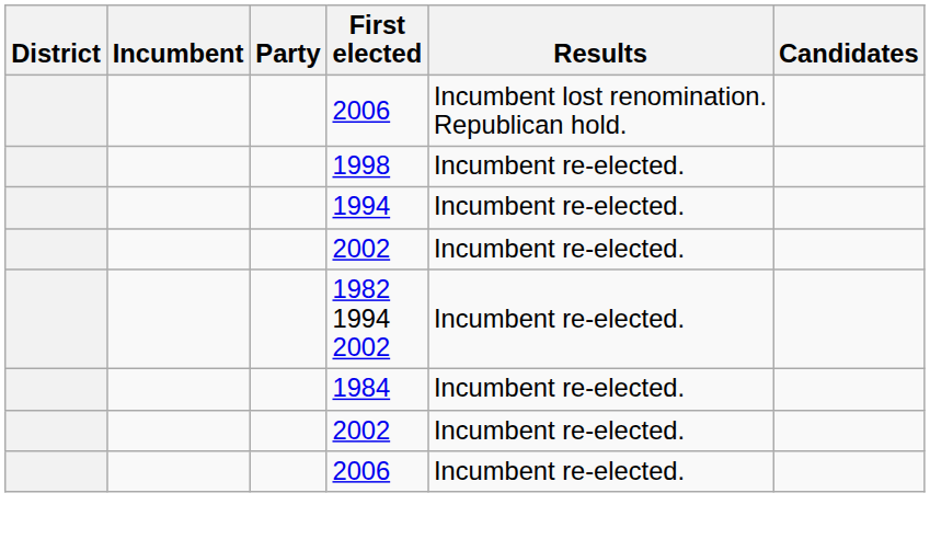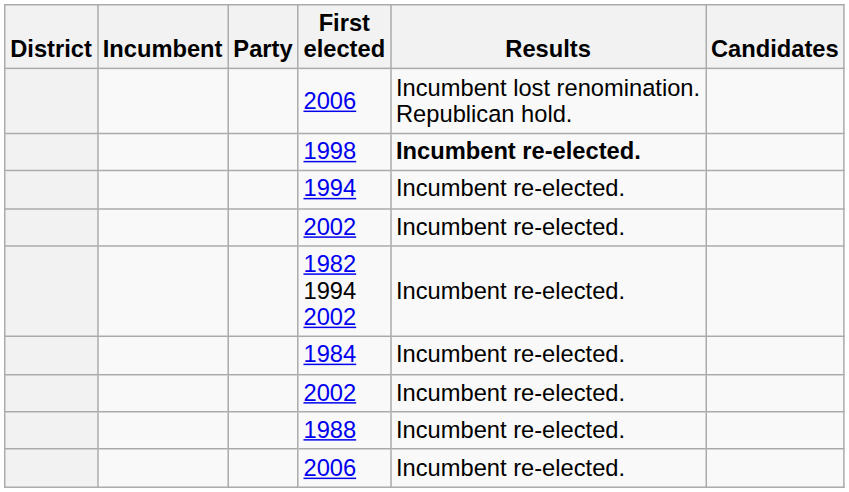 <table class="wikitable sortable">
 <tr valign=bottom>
 <th>District</th>
 <th>Incumbent</th>
 <th>Party</th>
 <th>First<br>elected</th>
 <th>Results</th>
 <th>Candidates</th>
 </tr>
 <tr>
 <th></th>
 <td></td>
 <td></td>
 <td><a href='#'>2006</a></td>
 <td>Incumbent lost renomination.<br>Republican hold.</td>
 <td nowrap></td>
 </tr>
 <tr>
 <th></th>
 <td></td>
 <td></td>
 <td><a href='#'>1998</a></td>
-<td>Incumbent re-elected.</td>
+<td><strong>Incumbent re-elected.</strong></td>
 <td nowrap></td>
 </tr>
 <tr>
 <th></th>
 <td></td>
 <td></td>
 <td><a href='#'>1994</a></td>
 <td>Incumbent re-elected.</td>
 <td nowrap></td>
 </tr>
 <tr>
 <th></th>
 <td></td>
 <td></td>
 <td><a href='#'>2002</a></td>
 <td>Incumbent re-elected.</td>
 <td nowrap></td>
 </tr>
 <tr>
 <th></th>
 <td></td>
 <td></td>
 <td><a href='#'>1982</a><br>1994 <br><a href='#'>2002</a></td>
 <td>Incumbent re-elected.</td>
 <td nowrap></td>
 </tr>
 <tr>
 <th></th>
 <td></td>
 <td></td>
 <td><a href='#'>1984</a></td>
 <td>Incumbent re-elected.</td>
 <td nowrap></td>
 </tr>
 <tr>
 <th></th>
 <td></td>
 <td></td>
 <td><a href='#'>2002</a></td>
 <td>Incumbent re-elected.</td>
 <td nowrap></td>
 </tr>
 <tr>
 <th></th>
 <td></td>
 <td></td>
+<td><a href='#'>1988</a></td>
+<td>Incumbent re-elected.</td>
+<td nowrap></td>
+</tr>
+<tr>
+<th></th>
+<td></td>
+<td></td>
 <td><a href='#'>2006</a></td>
 <td>Incumbent re-elected.</td>
 <td nowrap></td>
 </tr>
 </table>
